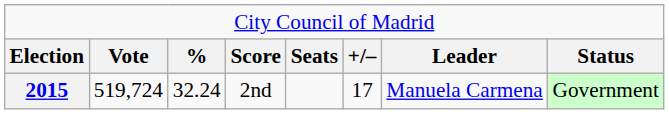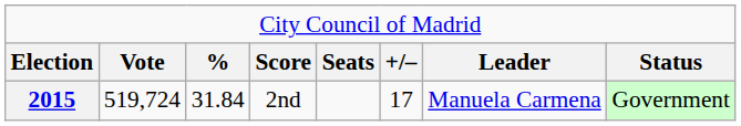 <table class="wikitable" style="font-size:97%; text-align:center;">
 <tr>
 <td colspan="8"><a href='#'>City Council of Madrid</a></td>
 </tr>
 <tr>
 <th>Election</th>
 <th>Vote</th>
 <th>%</th>
 <th>Score</th>
 <th>Seats</th>
 <th>+/–</th>
 <th>Leader</th>
 <th>Status</th>
 </tr>
 <tr>
 <th><a href='#'>2015</a></th>
 <td>519,724</td>
-<td>32.24</td>
+<td>31.84</td>
 <td>2nd</td>
 <td></td>
 <td>17</td>
 <td><a href='#'>Manuela Carmena</a></td>
 <td style="background-color:#cfc;">Government</td>
 </tr>
 </table>
